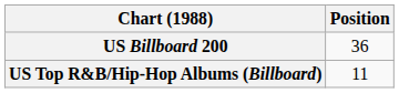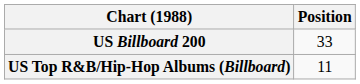 <table class="wikitable sortable plainrowheaders" style="text-align:center">
 <tr>
 <th scope="col">Chart (1988)</th>
 <th scope="col">Position</th>
 </tr>
 <tr>
 <th scope="row">US <em>Billboard</em> 200</th>
-<td>36</td>
+<td>33</td>
 </tr>
 <tr>
 <th scope="row">US Top R&B/Hip-Hop Albums (<em>Billboard</em>)</th>
 <td>11</td>
 </tr>
 </table>
